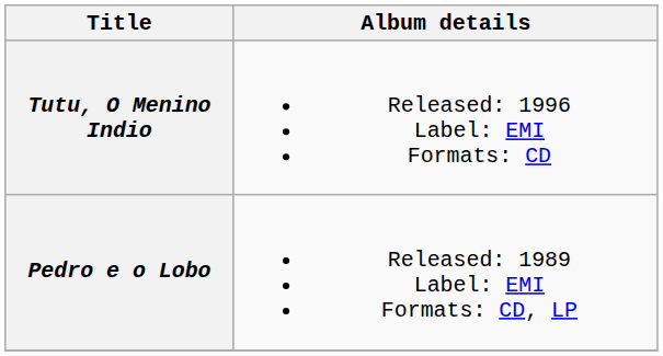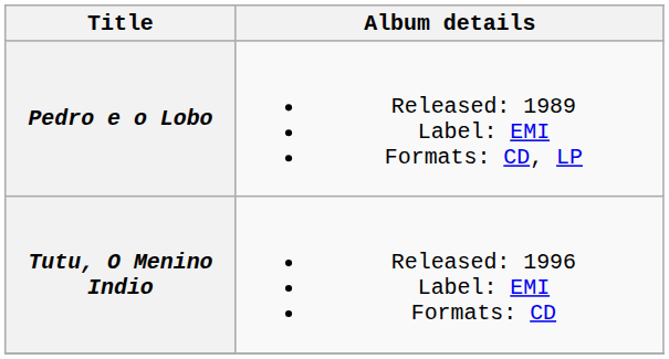 <table class="wikitable plainrowheaders" style="text-align:center;">
 <tr>
 <th scope="col" style="width:10em;">Title</th>
 <th scope="col" style="width:19em;">Album details</th>
 </tr>
 <tr>
+<th scope="row"><em>Pedro e o Lobo</em></th>
+<td><br><ul><li>Released: 1989</li><li>Label: <a href='#'>EMI</a></li><li>Formats: <a href='#'>CD</a>, <a href='#'>LP</a></li></ul></td>
+</tr>
+<tr>
 <th scope="row"><em>Tutu, O Menino Indio</em></th>
 <td><br><ul><li>Released: 1996</li><li>Label: <a href='#'>EMI</a></li><li>Formats: <a href='#'>CD</a></li></ul></td>
 </tr>
 <tr>
-<th scope="row"><em>Pedro e o Lobo</em></th>
-<td><br><ul><li>Released: 1989</li><li>Label: <a href='#'>EMI</a></li><li>Formats: <a href='#'>CD</a>, <a href='#'>LP</a></li></ul></td>
-</tr>
-<tr>
 </tr>
 </table>
